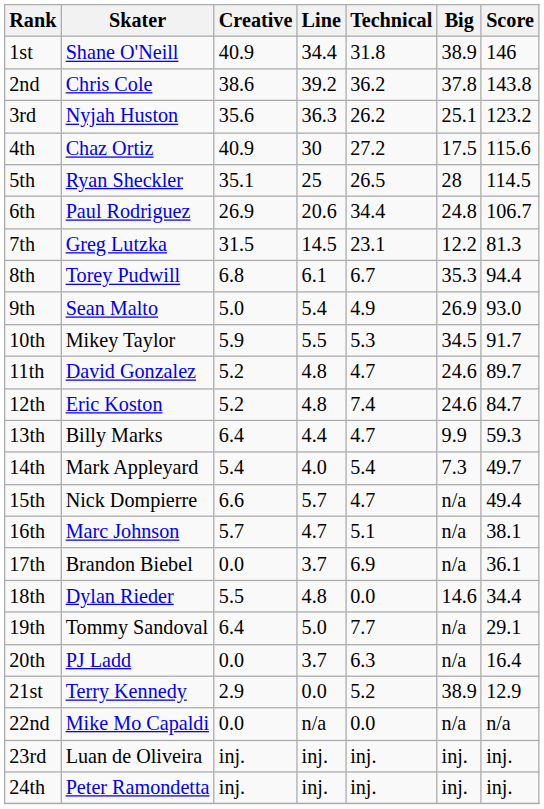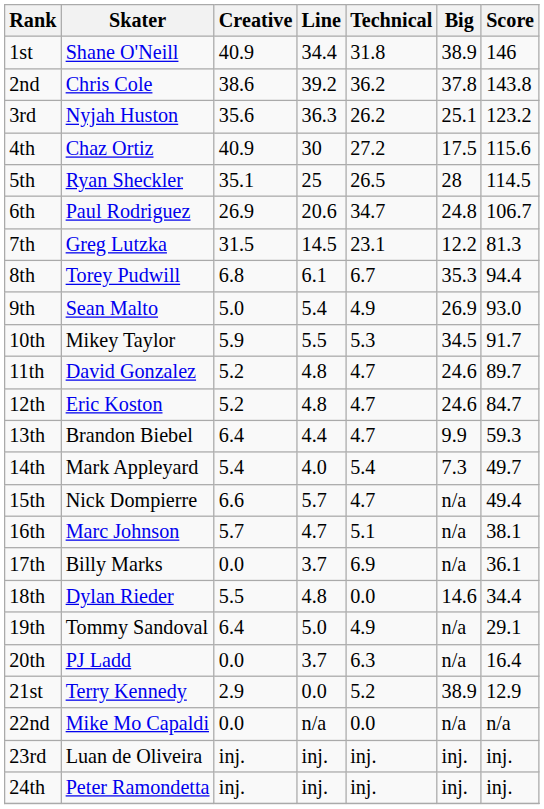 <table class="wikitable">
 <tr>
 <th>Rank</th>
 <th>Skater</th>
 <th>Creative</th>
 <th>Line</th>
 <th>Technical</th>
 <th>Big</th>
 <th>Score</th>
 </tr>
 <tr>
 <td>1st</td>
 <td><a href='#'>Shane O'Neill</a></td>
 <td>40.9</td>
 <td>34.4</td>
 <td>31.8</td>
 <td>38.9</td>
 <td>146</td>
 </tr>
 <tr>
 <td>2nd</td>
 <td><a href='#'>Chris Cole</a></td>
 <td>38.6</td>
 <td>39.2</td>
 <td>36.2</td>
 <td>37.8</td>
 <td>143.8</td>
 </tr>
 <tr>
 <td>3rd</td>
 <td><a href='#'>Nyjah Huston</a></td>
 <td>35.6</td>
 <td>36.3</td>
 <td>26.2</td>
 <td>25.1</td>
 <td>123.2</td>
 </tr>
 <tr>
 <td>4th</td>
 <td><a href='#'>Chaz Ortiz</a></td>
 <td>40.9</td>
 <td>30</td>
 <td>27.2</td>
 <td>17.5</td>
 <td>115.6</td>
 </tr>
 <tr>
 <td>5th</td>
 <td><a href='#'>Ryan Sheckler</a></td>
 <td>35.1</td>
 <td>25</td>
 <td>26.5</td>
 <td>28</td>
 <td>114.5</td>
 </tr>
 <tr>
 <td>6th</td>
 <td><a href='#'>Paul Rodriguez</a></td>
 <td>26.9</td>
 <td>20.6</td>
-<td>34.4</td>
+<td>34.7</td>
 <td>24.8</td>
 <td>106.7</td>
 </tr>
 <tr>
 <td>7th</td>
 <td><a href='#'>Greg Lutzka</a></td>
 <td>31.5</td>
 <td>14.5</td>
 <td>23.1</td>
 <td>12.2</td>
 <td>81.3</td>
 </tr>
 <tr>
 <td>8th</td>
 <td><a href='#'>Torey Pudwill</a></td>
 <td>6.8</td>
 <td>6.1</td>
 <td>6.7</td>
 <td>35.3</td>
 <td>94.4</td>
 </tr>
 <tr>
 <td>9th</td>
 <td><a href='#'>Sean Malto</a></td>
 <td>5.0</td>
 <td>5.4</td>
 <td>4.9</td>
 <td>26.9</td>
 <td>93.0</td>
 </tr>
 <tr>
 <td>10th</td>
 <td>Mikey Taylor</td>
 <td>5.9</td>
 <td>5.5</td>
 <td>5.3</td>
 <td>34.5</td>
 <td>91.7</td>
 </tr>
 <tr>
 <td>11th</td>
 <td><a href='#'>David Gonzalez</a></td>
 <td>5.2</td>
 <td>4.8</td>
 <td>4.7</td>
 <td>24.6</td>
 <td>89.7</td>
 </tr>
 <tr>
 <td>12th</td>
 <td><a href='#'>Eric Koston</a></td>
 <td>5.2</td>
 <td>4.8</td>
-<td>7.4</td>
+<td>4.7</td>
 <td>24.6</td>
 <td>84.7</td>
 </tr>
 <tr>
 <td>13th</td>
-<td>Billy Marks</td>
+<td>Brandon Biebel</td>
 <td>6.4</td>
 <td>4.4</td>
 <td>4.7</td>
 <td>9.9</td>
 <td>59.3</td>
 </tr>
 <tr>
 <td>14th</td>
 <td>Mark Appleyard</td>
 <td>5.4</td>
 <td>4.0</td>
 <td>5.4</td>
 <td>7.3</td>
 <td>49.7</td>
 </tr>
 <tr>
 <td>15th</td>
 <td>Nick Dompierre</td>
 <td>6.6</td>
 <td>5.7</td>
 <td>4.7</td>
 <td>n/a</td>
 <td>49.4</td>
 </tr>
 <tr>
 <td>16th</td>
 <td><a href='#'>Marc Johnson</a></td>
 <td>5.7</td>
 <td>4.7</td>
 <td>5.1</td>
 <td>n/a</td>
 <td>38.1</td>
 </tr>
 <tr>
 <td>17th</td>
-<td>Brandon Biebel</td>
+<td>Billy Marks</td>
 <td>0.0</td>
 <td>3.7</td>
 <td>6.9</td>
 <td>n/a</td>
 <td>36.1</td>
 </tr>
 <tr>
 <td>18th</td>
 <td><a href='#'>Dylan Rieder</a></td>
 <td>5.5</td>
 <td>4.8</td>
 <td>0.0</td>
 <td>14.6</td>
 <td>34.4</td>
 </tr>
 <tr>
 <td>19th</td>
 <td>Tommy Sandoval</td>
 <td>6.4</td>
 <td>5.0</td>
-<td>7.7</td>
+<td>4.9</td>
 <td>n/a</td>
 <td>29.1</td>
 </tr>
 <tr>
 <td>20th</td>
 <td><a href='#'>PJ Ladd</a></td>
 <td>0.0</td>
 <td>3.7</td>
 <td>6.3</td>
 <td>n/a</td>
 <td>16.4</td>
 </tr>
 <tr>
 <td>21st</td>
 <td><a href='#'>Terry Kennedy</a></td>
 <td>2.9</td>
 <td>0.0</td>
 <td>5.2</td>
 <td>38.9</td>
 <td>12.9</td>
 </tr>
 <tr>
 <td>22nd</td>
 <td><a href='#'>Mike Mo Capaldi</a></td>
 <td>0.0</td>
 <td>n/a</td>
 <td>0.0</td>
 <td>n/a</td>
 <td>n/a</td>
 </tr>
 <tr>
 <td>23rd</td>
 <td>Luan de Oliveira</td>
 <td>inj.</td>
 <td>inj.</td>
 <td>inj.</td>
 <td>inj.</td>
 <td>inj.</td>
 </tr>
 <tr>
 <td>24th</td>
 <td><a href='#'>Peter Ramondetta</a></td>
 <td>inj.</td>
 <td>inj.</td>
 <td>inj.</td>
 <td>inj.</td>
 <td>inj.</td>
 </tr>
 <tr>
 </tr>
 </table>
